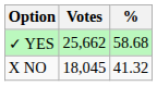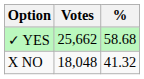 <table class="wikitable">
 <tr>
 <th>Option</th>
 <th>Votes</th>
 <th>%</th>
 </tr>
 <tr>
 <td style=background:#bbf8be>✓ YES</td>
 <td style=background:#bbf8be>25,662</td>
 <td style=background:#bbf8be>58.68</td>
 </tr>
 <tr>
 <td>X NO</td>
-<td>18,045</td>
+<td>18,048</td>
 <td>41.32</td>
 </tr>
 </table>
